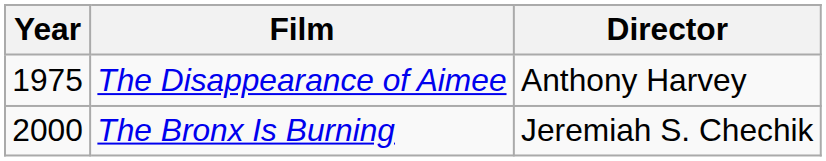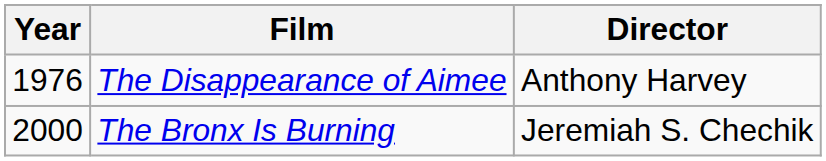 <table class="wikitable">
 <tr>
 <th>Year</th>
 <th>Film</th>
 <th>Director</th>
 </tr>
 <tr>
-<td>1975</td>
+<td>1976</td>
 <td><em><a href='#'>The Disappearance of Aimee</a></em></td>
 <td>Anthony Harvey</td>
 </tr>
 <tr>
 <td>2000</td>
 <td><em><a href='#'>The Bronx Is Burning</a></em></td>
 <td>Jeremiah S. Chechik</td>
 </tr>
 </table>
